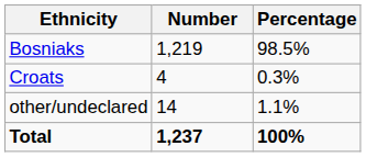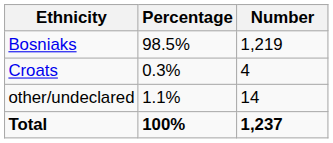 <table class="wikitable">
 <tr>
 <th width="100px">Ethnicity</th>
+<th width="80px">Percentage</th>
 <th width="80px">Number</th>
-<th width="80px">Percentage</th>
 </tr>
 <tr>
 <td><a href='#'>Bosniaks</a></td>
+<td>98.5%</td>
 <td>1,219</td>
-<td>98.5%</td>
 </tr>
 <tr>
 <td><a href='#'>Croats</a></td>
+<td>0.3%</td>
 <td>4</td>
-<td>0.3%</td>
 </tr>
 <tr>
 <td>other/undeclared</td>
+<td>1.1%</td>
 <td>14</td>
-<td>1.1%</td>
 </tr>
 <tr>
 <td><strong>Total</strong></td>
+<td><strong>100%</strong></td>
 <td><strong>1,237</strong></td>
-<td><strong>100%</strong></td>
 </tr>
 </table>
